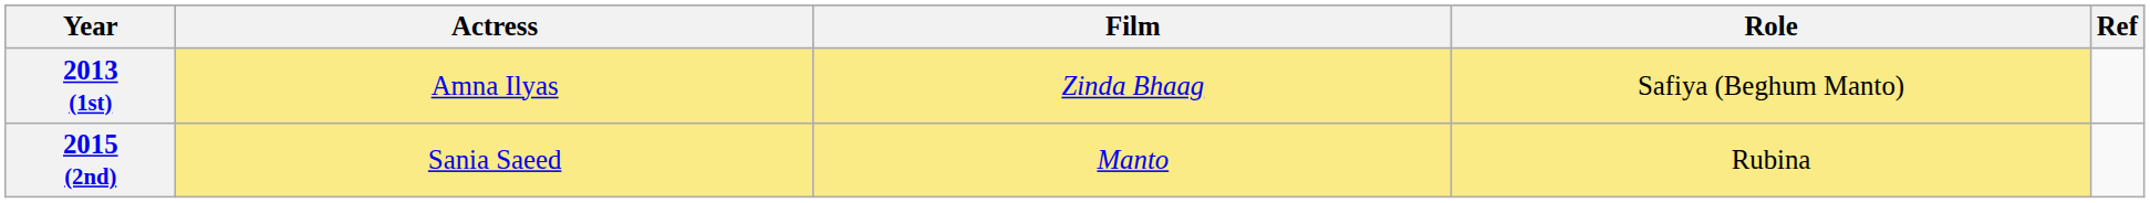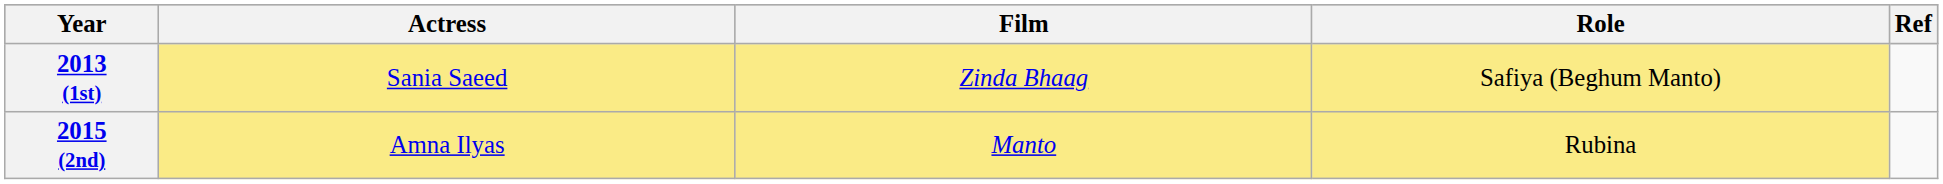 <table class="wikitable" style="text-align:center;">
 <tr style="background:#bebebe;">
 <th scope="col" style="width:8%;">Year</th>
 <th scope="col" style="width:30%;">Actress</th>
 <th scope="col" style="width:30%;">Film</th>
 <th scope="col" style="width:30%;">Role</th>
 <th scope="col" style="width:2%;">Ref</th>
 </tr>
 <tr>
 <th scope="row"  style="text-align:center"><strong><a href='#'>2013</a></strong><br><small><a href='#'>(1st)</a></small></th>
-<td style="background:#FAEB86"><a href='#'>Amna Ilyas</a></td>
+<td style="background:#FAEB86"><a href='#'>Sania Saeed</a></td>
 <td style="background:#FAEB86"><em><a href='#'>Zinda Bhaag</a></em></td>
 <td style="background:#FAEB86">Safiya (Beghum Manto)</td>
 <td></td>
 </tr>
 <tr>
 <th scope="row"  style="text-align:center"><strong><a href='#'>2015</a></strong><br><small><a href='#'>(2nd)</a></small></th>
-<td style="background:#FAEB86"><a href='#'>Sania Saeed</a></td>
+<td style="background:#FAEB86"><a href='#'>Amna Ilyas</a></td>
 <td style="background:#FAEB86"><em><a href='#'>Manto</a></em></td>
 <td style="background:#FAEB86">Rubina</td>
 <td></td>
 </tr>
 </table>
